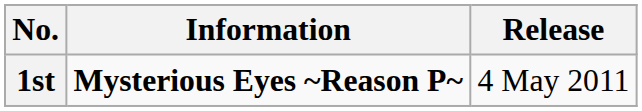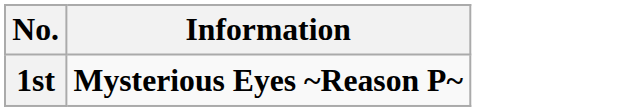 <table class="wikitable">
 <tr>
 <th>No.</th>
 <th>Information</th>
-<th>Release</th>
 </tr>
 <tr>
 <th>1st</th>
 <td align="center"><strong>Mysterious Eyes ~Reason P~</strong></td>
-<td align="center">4 May 2011</td>
 </tr>
 </table>
